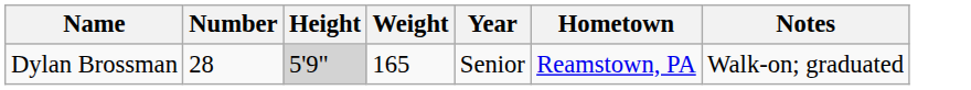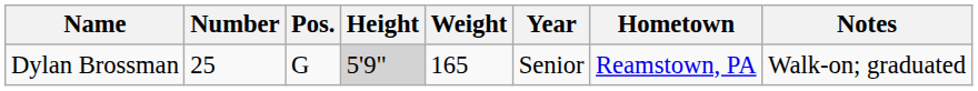 <table class="wikitable sortable" border="1">
 <tr>
 <th>Name</th>
 <th>Number</th>
+<th>Pos.</th>
 <th>Height</th>
 <th>Weight</th>
 <th>Year</th>
 <th>Hometown</th>
 <th class="unsortable">Notes</th>
 </tr>
 <tr>
 <td>Dylan Brossman</td>
-<td>28</td>
+<td>25</td>
+<td>G</td>
 <td style="background: lightgrey;">5'9"</td>
 <td>165</td>
 <td>Senior</td>
 <td><a href='#'>Reamstown, PA</a></td>
 <td>Walk-on; graduated</td>
 </tr>
 </table>
